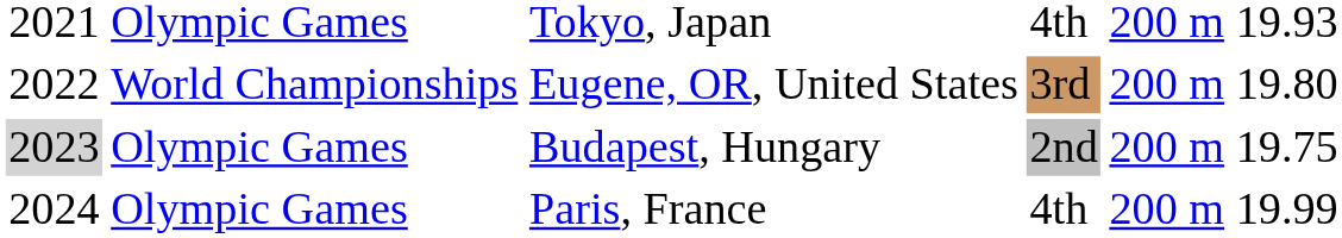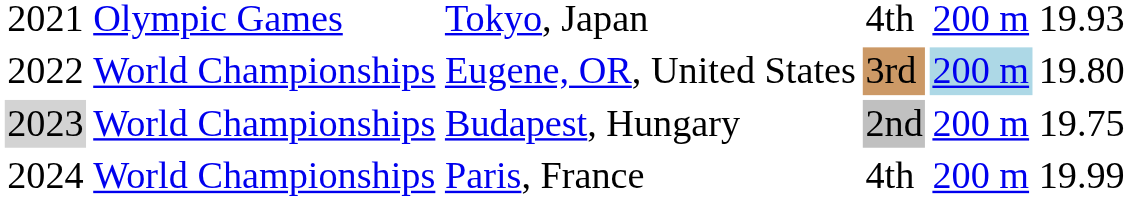 <table>
 <tr>
 <td>2021</td>
 <td><a href='#'>Olympic Games</a></td>
 <td><a href='#'>Tokyo</a>, Japan</td>
 <td>4th</td>
 <td><a href='#'>200 m</a></td>
 <td>19.93</td>
 </tr>
 <tr>
 <td>2022</td>
 <td><a href='#'>World Championships</a></td>
 <td><a href='#'>Eugene, OR</a>, United States</td>
 <td bgcolor=cc9966>3rd</td>
-<td><a href='#'>200 m</a></td>
+<td style="background: lightblue;"><a href='#'>200 m</a></td>
 <td>19.80</td>
 </tr>
 <tr>
 <td style="background: lightgrey;">2023</td>
-<td><a href='#'>Olympic Games</a></td>
+<td><a href='#'>World Championships</a></td>
 <td><a href='#'>Budapest</a>, Hungary</td>
 <td bgcolor=silver>2nd</td>
 <td><a href='#'>200 m</a></td>
 <td>19.75</td>
 </tr>
 <tr>
 <td>2024</td>
-<td><a href='#'>Olympic Games</a></td>
+<td><a href='#'>World Championships</a></td>
 <td><a href='#'>Paris</a>, France</td>
 <td>4th</td>
 <td><a href='#'>200 m</a></td>
 <td>19.99</td>
 </tr>
 <tr>
 </tr>
 </table>
